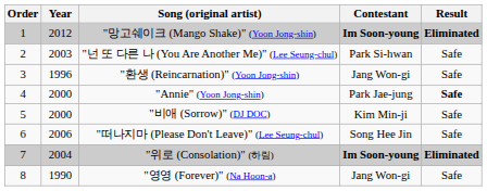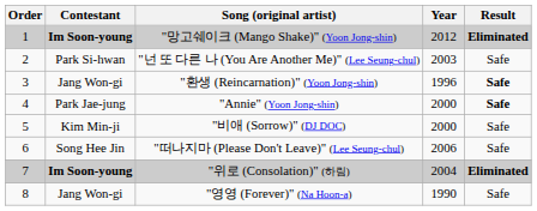 <table class="wikitable plainrowheaders" style="text-align:center">
 <tr>
 <th scope="col">Order</th>
+<th scope="col">Contestant</th>
+<th scope="col">Song (original artist)</th>
 <th scope="col" style="width:45px;">Year</th>
-<th scope="col">Song (original artist)</th>
-<th scope="col">Contestant</th>
 <th scope="col">Result</th>
 </tr>
 <tr style="background:#ccc;">
 <td>1</td>
+<td scope="row"><strong>Im Soon-young</strong></td>
+<td>"망고쉐이크 (Mango Shake)" <small>(<a href='#'>Yoon Jong-shin</a>)</small></td>
 <td>2012</td>
-<td>"망고쉐이크 (Mango Shake)" <small>(<a href='#'>Yoon Jong-shin</a>)</small></td>
-<td scope="row"><strong>Im Soon-young</strong></td>
 <td><strong>Eliminated</strong></td>
 </tr>
 <tr>
 <td>2</td>
+<td scope="row">Park Si-hwan</td>
+<td>"넌 또 다른 나 (You Are Another Me)" <small>(<a href='#'>Lee Seung-chul</a>) </small></td>
 <td>2003</td>
-<td>"넌 또 다른 나 (You Are Another Me)" <small>(<a href='#'>Lee Seung-chul</a>) </small></td>
-<td scope="row">Park Si-hwan</td>
 <td>Safe</td>
 </tr>
 <tr>
 <td>3</td>
+<td scope="row">Jang Won-gi</td>
+<td>"환생 (Reincarnation)" <small>(<a href='#'>Yoon Jong-shin</a>)</small></td>
 <td>1996</td>
-<td>"환생 (Reincarnation)" <small>(<a href='#'>Yoon Jong-shin</a>)</small></td>
-<td scope="row">Jang Won-gi</td>
-<td>Safe</td>
+<td><strong>Safe</strong></td>
 </tr>
 <tr>
 <td>4</td>
+<td scope="row">Park Jae-jung</td>
+<td>"Annie" <small>(<a href='#'>Yoon Jong-shin</a>)</small></td>
 <td>2000</td>
-<td>"Annie" <small>(<a href='#'>Yoon Jong-shin</a>)</small></td>
-<td scope="row">Park Jae-jung</td>
 <td><strong>Safe</strong></td>
 </tr>
 <tr>
 <td>5</td>
+<td scope="row">Kim Min-ji</td>
+<td>"비애 (Sorrow)" <small>(<a href='#'>DJ DOC</a>)</small></td>
 <td>2000</td>
-<td>"비애 (Sorrow)" <small>(<a href='#'>DJ DOC</a>)</small></td>
-<td scope="row">Kim Min-ji</td>
 <td>Safe</td>
 </tr>
 <tr>
 <td>6</td>
+<td scope="row">Song Hee Jin</td>
+<td>"떠나지마 (Please Don't Leave)" <small>(<a href='#'>Lee Seung-chul</a>)</small></td>
 <td>2006</td>
-<td>"떠나지마 (Please Don't Leave)" <small>(<a href='#'>Lee Seung-chul</a>)</small></td>
-<td scope="row">Song Hee Jin</td>
 <td>Safe</td>
 </tr>
 <tr style="background:#ccc;">
 <td>7</td>
+<td scope="row"><strong>Im Soon-young</strong></td>
+<td>"위로 (Consolation)" <small>(하림)</small></td>
 <td>2004</td>
-<td>"위로 (Consolation)" <small>(하림)</small></td>
-<td scope="row"><strong>Im Soon-young</strong></td>
 <td><strong>Eliminated</strong></td>
 </tr>
 <tr>
 <td>8</td>
+<td scope="row">Jang Won-gi</td>
+<td>"영영 (Forever)" <small>(<a href='#'>Na Hoon-a</a>)</small></td>
 <td>1990</td>
-<td>"영영 (Forever)" <small>(<a href='#'>Na Hoon-a</a>)</small></td>
-<td scope="row">Jang Won-gi</td>
 <td>Safe</td>
 </tr>
 </table>
